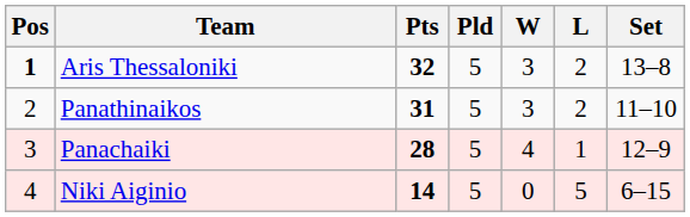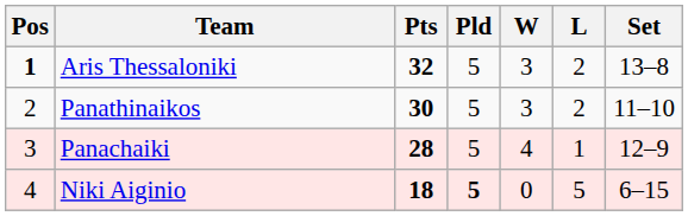 <table class="wikitable" style="text-align: center; font-size:95%">
 <tr>
 <th width="20">Pos</th>
 <th width="200">Team</th>
 <th width="25">Pts</th>
 <th width="25">Pld</th>
 <th width="25">W</th>
 <th width="25">L</th>
 <th width="40">Set</th>
 </tr>
 <tr>
 <td><strong>1</strong></td>
 <td align="left"><a href='#'>Aris Thessaloniki</a></td>
 <td><strong>32</strong></td>
 <td>5</td>
 <td>3</td>
 <td>2</td>
 <td>13–8</td>
 </tr>
 <tr>
 <td>2</td>
 <td align="left"><a href='#'>Panathinaikos</a></td>
-<td><strong>31</strong></td>
+<td><strong>30</strong></td>
 <td>5</td>
 <td>3</td>
 <td>2</td>
 <td>11–10</td>
 </tr>
 <tr bgcolor="FFE6E6">
 <td>3</td>
 <td align="left"><a href='#'>Panachaiki</a></td>
 <td><strong>28</strong></td>
 <td>5</td>
 <td>4</td>
 <td>1</td>
 <td>12–9</td>
 </tr>
 <tr bgcolor="FFE6E6">
 <td>4</td>
 <td align="left"><a href='#'>Niki Aiginio</a></td>
-<td><strong>14</strong></td>
-<td>5</td>
+<td><strong>18</strong></td>
+<td><strong>5</strong></td>
 <td>0</td>
 <td>5</td>
 <td>6–15</td>
 </tr>
 </table>
